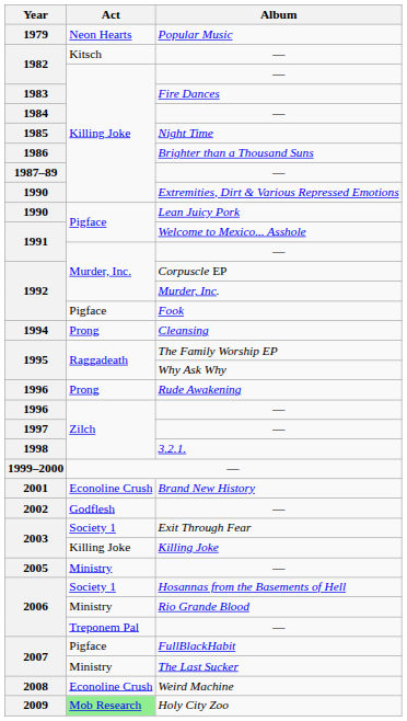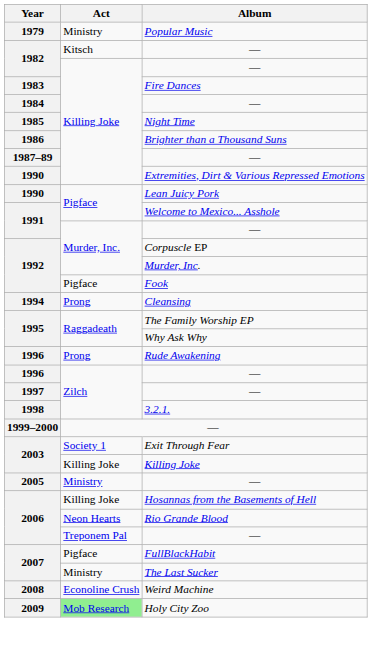 <table class="wikitable sortable">
 <tr>
 <th>Year</th>
 <th>Act</th>
 <th>Album</th>
 </tr>
 <tr>
 <th>1979</th>
-<td><a href='#'>Neon Hearts</a></td>
+<td>Ministry</td>
 <td><em> <a href='#'>Popular Music</a></em></td>
 </tr>
 <tr>
 <th rowspan="2">1982</th>
 <td>Kitsch</td>
 <td style="text-align: center">—</td>
 </tr>
 <tr>
 <td rowspan="7"><a href='#'>Killing Joke</a></td>
 <td style="text-align: center">—</td>
 </tr>
 <tr>
 <th>1983</th>
 <td><em><a href='#'>Fire Dances</a></em></td>
 </tr>
 <tr>
 <th>1984</th>
 <td style="text-align: center">—</td>
 </tr>
 <tr>
 <th>1985</th>
 <td><em><a href='#'>Night Time</a></em></td>
 </tr>
 <tr>
 <th>1986</th>
 <td><em><a href='#'>Brighter than a Thousand Suns</a></em></td>
 </tr>
 <tr>
 <th>1987–89</th>
 <td style="text-align: center">—</td>
 </tr>
 <tr>
 <th>1990</th>
 <td><em><a href='#'>Extremities, Dirt & Various Repressed Emotions</a></em></td>
 </tr>
 <tr>
 <th>1990</th>
 <td rowspan="2"><a href='#'>Pigface</a></td>
 <td><em><a href='#'>Lean Juicy Pork</a></em></td>
 </tr>
 <tr>
 <th rowspan="2">1991</th>
 <td><em><a href='#'>Welcome to Mexico... Asshole</a></em></td>
 </tr>
 <tr>
 <td rowspan="3"><a href='#'>Murder, Inc.</a></td>
 <td style="text-align: center">—</td>
 </tr>
 <tr>
 <th rowspan="3">1992</th>
 <td><em>Corpuscle</em> EP</td>
 </tr>
 <tr>
 <td><em><a href='#'>Murder, Inc</a>.</em></td>
 </tr>
 <tr>
 <td>Pigface</td>
 <td><em><a href='#'>Fook</a></em></td>
 </tr>
 <tr>
 <th>1994</th>
 <td><a href='#'>Prong</a></td>
 <td><em><a href='#'>Cleansing</a></em></td>
 </tr>
 <tr>
 <th rowspan="2">1995</th>
 <td rowspan="2"><a href='#'>Raggadeath</a></td>
 <td style="text-align: left"><em>The Family Worship EP</em></td>
 </tr>
 <tr>
 <td><em>Why Ask Why</em></td>
 </tr>
 <tr>
 <th>1996</th>
 <td><a href='#'>Prong</a></td>
 <td><em><a href='#'>Rude Awakening</a></em></td>
 </tr>
 <tr>
 <th>1996</th>
 <td rowspan="3"><a href='#'>Zilch</a></td>
 <td style="text-align: center">—</td>
 </tr>
 <tr>
 <th>1997</th>
 <td style="text-align: center">—</td>
 </tr>
 <tr>
 <th>1998</th>
 <td><em><a href='#'>3.2.1.</a></em></td>
 </tr>
 <tr>
 <th>1999–2000</th>
 <td style="border-right: 0 transparent none"></td>
 <td style="border-left: 0 transparent none; padding-left: 18%">—</td>
 </tr>
 <tr>
-<th>2001</th>
-<td><a href='#'>Econoline Crush</a></td>
-<td><em><a href='#'>Brand New History</a></em></td>
-</tr>
-<tr>
-<th>2002</th>
-<td><a href='#'>Godflesh</a></td>
-<td style="text-align: center">—</td>
-</tr>
-<tr>
 <th rowspan="2">2003</th>
 <td><a href='#'>Society 1</a></td>
 <td><em>Exit Through Fear</em></td>
 </tr>
 <tr>
 <td>Killing Joke</td>
 <td><em><a href='#'>Killing Joke</a></em></td>
 </tr>
 <tr>
 <th>2005</th>
 <td><a href='#'>Ministry</a></td>
 <td style="text-align: center">—</td>
 </tr>
 <tr>
 <th rowspan="3">2006</th>
-<td><a href='#'>Society 1</a></td>
+<td>Killing Joke</td>
 <td><em><a href='#'>Hosannas from the Basements of Hell</a></em></td>
 </tr>
 <tr>
-<td>Ministry</td>
+<td><a href='#'>Neon Hearts</a></td>
 <td><em><a href='#'>Rio Grande Blood</a></em></td>
 </tr>
 <tr>
 <td><a href='#'>Treponem Pal</a></td>
 <td style="text-align: center">—</td>
 </tr>
 <tr>
 <th rowspan="2">2007</th>
 <td>Pigface</td>
 <td><em><a href='#'>FullBlackHabit</a></em></td>
 </tr>
 <tr>
 <td>Ministry</td>
 <td><em><a href='#'>The Last Sucker</a></em></td>
 </tr>
 <tr>
 <th>2008</th>
 <td><a href='#'>Econoline Crush</a></td>
 <td><em>Weird Machine</em></td>
 </tr>
 <tr>
 <th>2009</th>
 <td style="background: lightgreen;"><a href='#'>Mob Research</a></td>
 <td><em>Holy City Zoo</em></td>
 </tr>
 </table>
